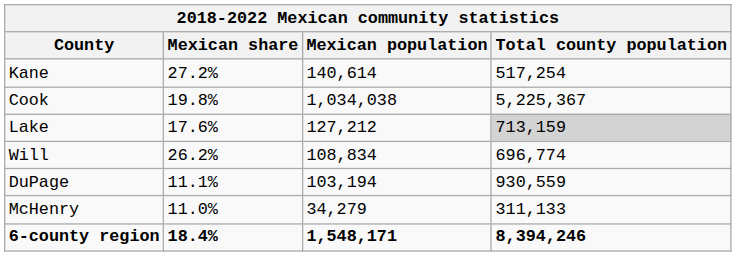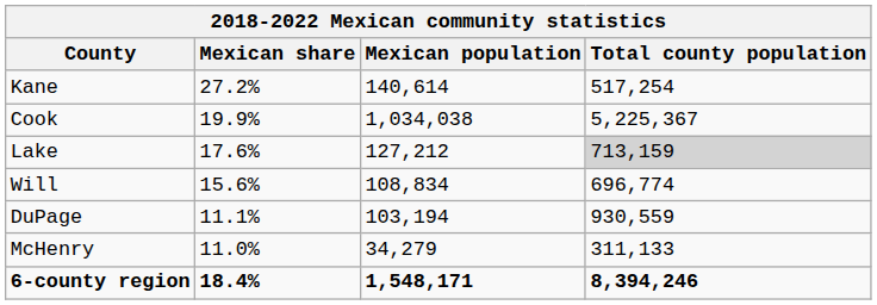 <table class="wikitable sortable">
 <tr>
 <th colspan="4">2018-2022 Mexican community statistics</th>
 </tr>
 <tr>
 <th>County</th>
 <th>Mexican share</th>
 <th>Mexican population</th>
 <th>Total county population</th>
 </tr>
 <tr>
 <td>Kane</td>
 <td>27.2%</td>
 <td>140,614</td>
 <td>517,254</td>
 </tr>
 <tr>
 <td>Cook</td>
-<td>19.8%</td>
+<td>19.9%</td>
 <td>1,034,038</td>
 <td>5,225,367</td>
 </tr>
 <tr>
 <td>Lake</td>
 <td>17.6%</td>
 <td>127,212</td>
 <td style="background: lightgrey;">713,159</td>
 </tr>
 <tr>
 <td>Will</td>
-<td>26.2%</td>
+<td>15.6%</td>
 <td>108,834</td>
 <td>696,774</td>
 </tr>
 <tr>
 <td>DuPage</td>
 <td>11.1%</td>
 <td>103,194</td>
 <td>930,559</td>
 </tr>
 <tr>
 <td>McHenry</td>
 <td>11.0%</td>
 <td>34,279</td>
 <td>311,133</td>
 </tr>
 <tr>
 <td><strong>6-county region</strong></td>
 <td><strong>18.4%</strong></td>
 <td><strong>1,548,171</strong></td>
 <td><strong>8,394,246</strong></td>
 </tr>
 </table>
